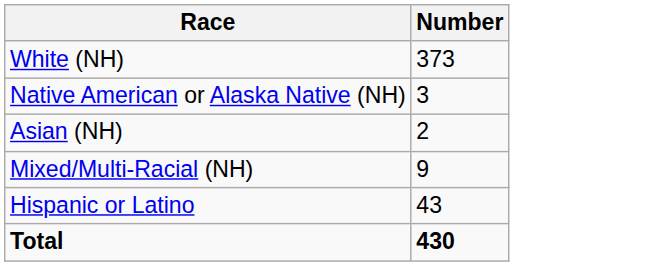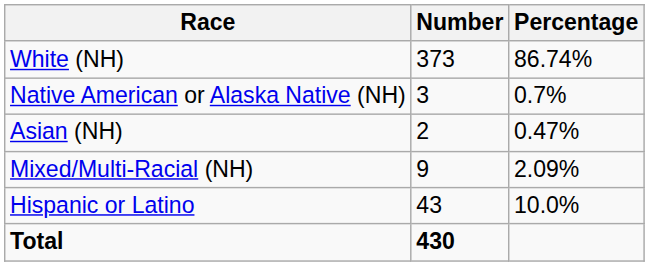 <table class="wikitable">
 <tr>
 <th>Race</th>
 <th>Number</th>
+<th>Percentage</th>
 </tr>
 <tr>
 <td><a href='#'>White</a> (NH)</td>
 <td>373</td>
+<td>86.74%</td>
 </tr>
 <tr>
 <td><a href='#'>Native American</a> or <a href='#'>Alaska Native</a> (NH)</td>
 <td>3</td>
+<td>0.7%</td>
 </tr>
 <tr>
 <td><a href='#'>Asian</a> (NH)</td>
 <td>2</td>
+<td>0.47%</td>
 </tr>
 <tr>
 <td><a href='#'>Mixed/Multi-Racial</a> (NH)</td>
 <td>9</td>
+<td>2.09%</td>
 </tr>
 <tr>
 <td><a href='#'>Hispanic or Latino</a></td>
 <td>43</td>
+<td>10.0%</td>
 </tr>
 <tr>
 <td><strong>Total</strong></td>
 <td><strong>430</strong></td>
+<td></td>
 </tr>
 </table>
